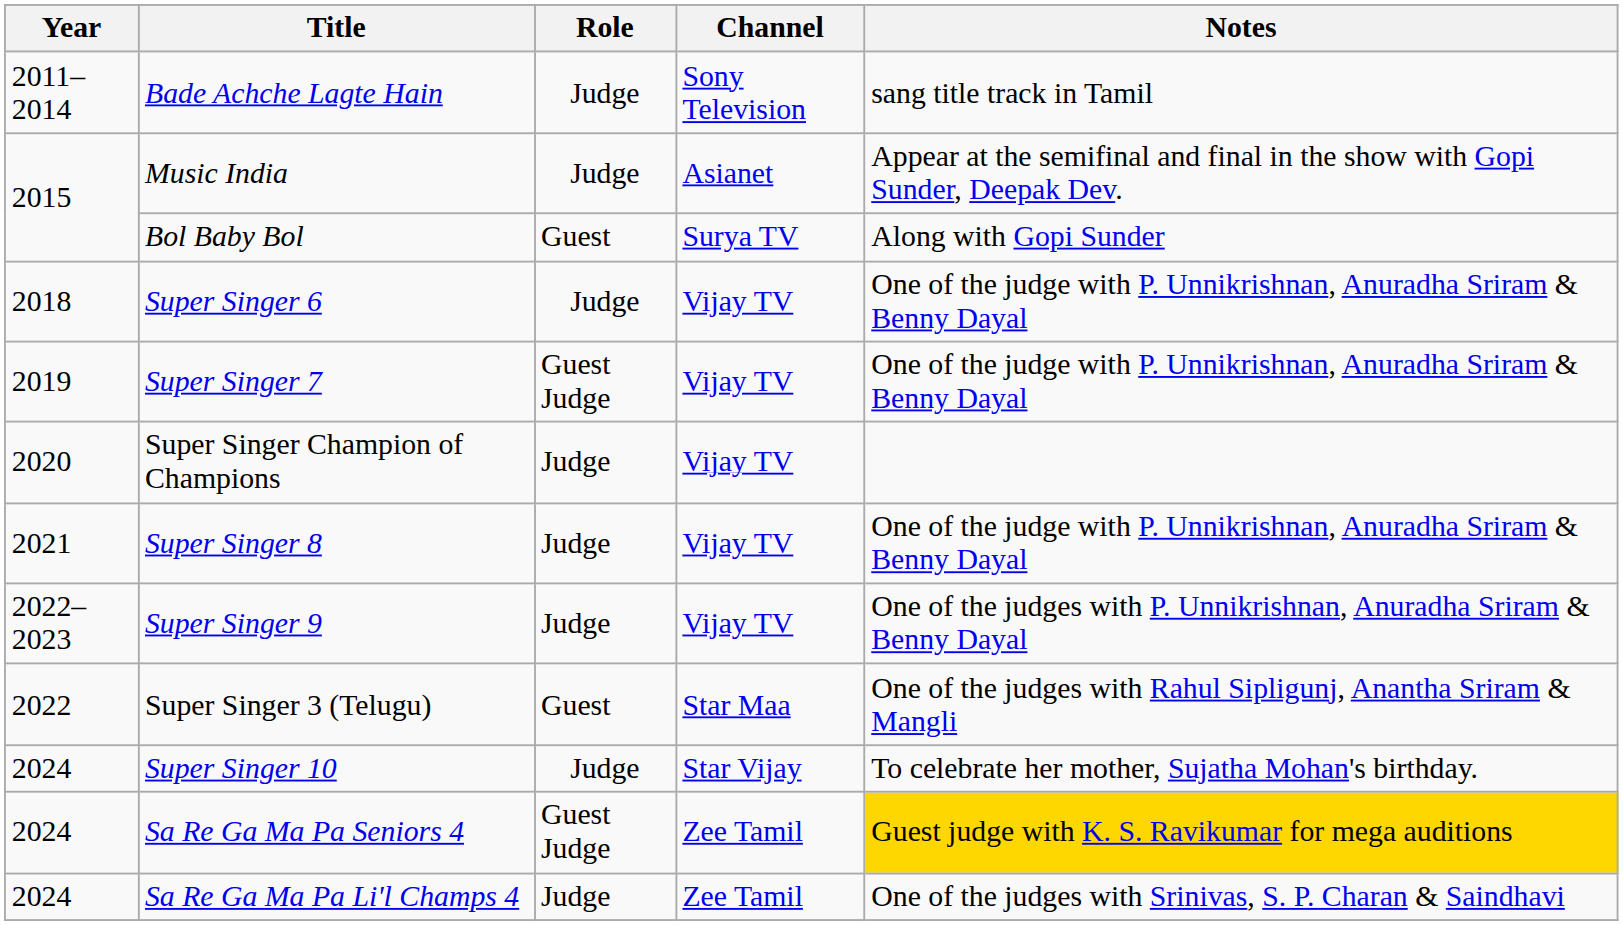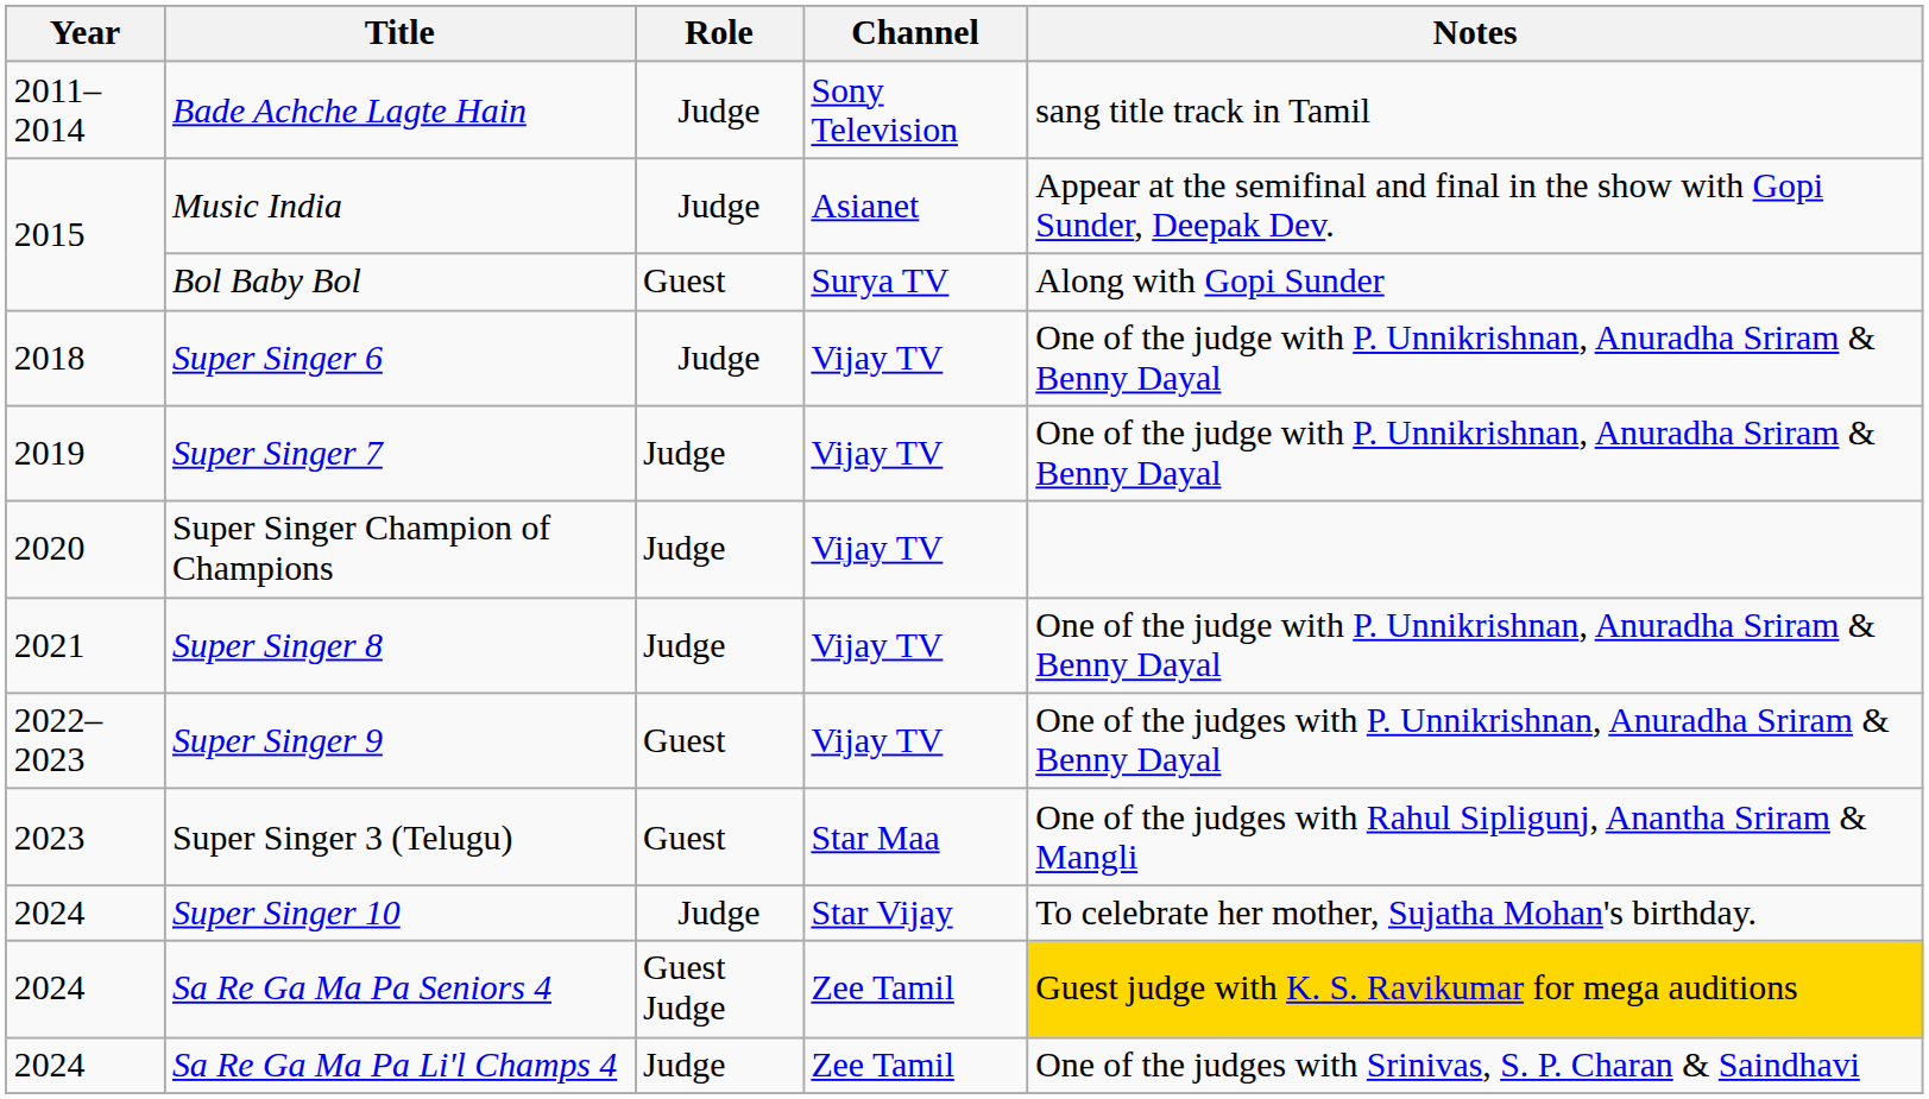 <table class="wikitable sortable">
 <tr>
 <th scope="col">Year</th>
 <th scope="col">Title</th>
 <th scope="col">Role</th>
 <th scope="col">Channel</th>
 <th scope="col" class="unsortable">Notes</th>
 </tr>
 <tr>
 <td>2011–2014</td>
 <td><em><a href='#'>Bade Achche Lagte Hain</a></em></td>
 <td style="text-align:center;">Judge</td>
 <td><a href='#'>Sony Television</a></td>
 <td>sang title track in Tamil</td>
 </tr>
 <tr>
 <td rowspan="2">2015</td>
 <td><em>Music India</em></td>
 <td style="text-align:center;">Judge</td>
 <td><a href='#'>Asianet</a></td>
 <td>Appear at the semifinal and final in the show with <a href='#'>Gopi Sunder</a>, <a href='#'>Deepak Dev</a>.</td>
 </tr>
 <tr>
 <td><em>Bol Baby Bol</em></td>
 <td>Guest</td>
 <td><a href='#'>Surya TV</a></td>
 <td>Along with <a href='#'>Gopi Sunder</a></td>
 </tr>
 <tr>
 <td rowspan="1">2018</td>
 <td><em><a href='#'>Super Singer 6</a></em></td>
 <td style="text-align:center;">Judge</td>
 <td><a href='#'>Vijay TV</a></td>
 <td>One of the judge with <a href='#'>P. Unnikrishnan</a>, <a href='#'>Anuradha Sriram</a> & <a href='#'>Benny Dayal</a></td>
 </tr>
 <tr>
 <td rowspan="1">2019</td>
 <td><em><a href='#'>Super Singer 7</a></em></td>
-<td>Guest Judge</td>
+<td>Judge</td>
 <td><a href='#'>Vijay TV</a></td>
 <td>One of the judge with <a href='#'>P. Unnikrishnan</a>, <a href='#'>Anuradha Sriram</a> & <a href='#'>Benny Dayal</a></td>
 </tr>
 <tr>
 <td rowspan="1">2020</td>
 <td>Super Singer Champion of Champions</td>
 <td>Judge</td>
 <td><a href='#'>Vijay TV</a></td>
 <td></td>
 </tr>
 <tr>
 <td>2021</td>
 <td><em><a href='#'>Super Singer 8</a></em></td>
 <td>Judge</td>
 <td><a href='#'>Vijay TV</a></td>
 <td>One of the judge with <a href='#'>P. Unnikrishnan</a>, <a href='#'>Anuradha Sriram</a> & <a href='#'>Benny Dayal</a></td>
 </tr>
 <tr>
 <td>2022–2023</td>
 <td><em><a href='#'>Super Singer 9</a></em></td>
-<td>Judge</td>
+<td>Guest</td>
 <td><a href='#'>Vijay TV</a></td>
 <td>One of the judges with <a href='#'>P. Unnikrishnan</a>, <a href='#'>Anuradha Sriram</a> & <a href='#'>Benny Dayal</a></td>
 </tr>
 <tr>
-<td>2022</td>
+<td>2023</td>
 <td>Super Singer 3 (Telugu)</td>
 <td>Guest</td>
 <td><a href='#'>Star Maa</a></td>
 <td>One of the judges with <a href='#'>Rahul Sipligunj</a>, <a href='#'>Anantha Sriram</a> & <a href='#'>Mangli</a></td>
 </tr>
 <tr>
 <td>2024</td>
 <td><em><a href='#'>Super Singer 10</a></em></td>
 <td style="text-align:center;">Judge</td>
 <td><a href='#'>Star Vijay</a></td>
 <td>To celebrate her mother, <a href='#'>Sujatha Mohan</a>'s birthday.</td>
 </tr>
 <tr>
 <td>2024</td>
 <td><a href='#'><em>Sa Re Ga Ma Pa Seniors 4</em></a></td>
 <td>Guest Judge</td>
 <td><a href='#'>Zee Tamil</a></td>
 <td style="background: gold;">Guest judge with <a href='#'>K. S. Ravikumar</a> for mega auditions</td>
 </tr>
 <tr>
 <td>2024</td>
 <td><a href='#'><em>Sa Re Ga Ma Pa Li'l Champs 4</em></a></td>
 <td>Judge</td>
 <td><a href='#'>Zee Tamil</a></td>
 <td>One of the judges with <a href='#'>Srinivas</a>, <a href='#'>S. P. Charan</a> & <a href='#'>Saindhavi</a></td>
 </tr>
 </table>
